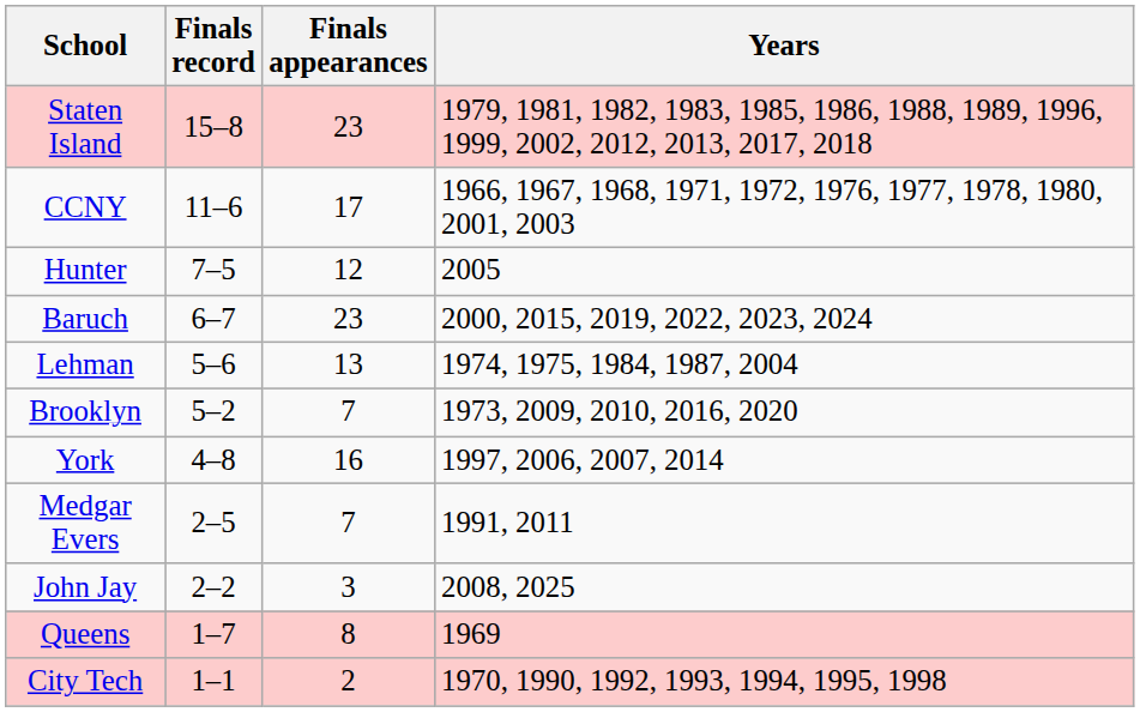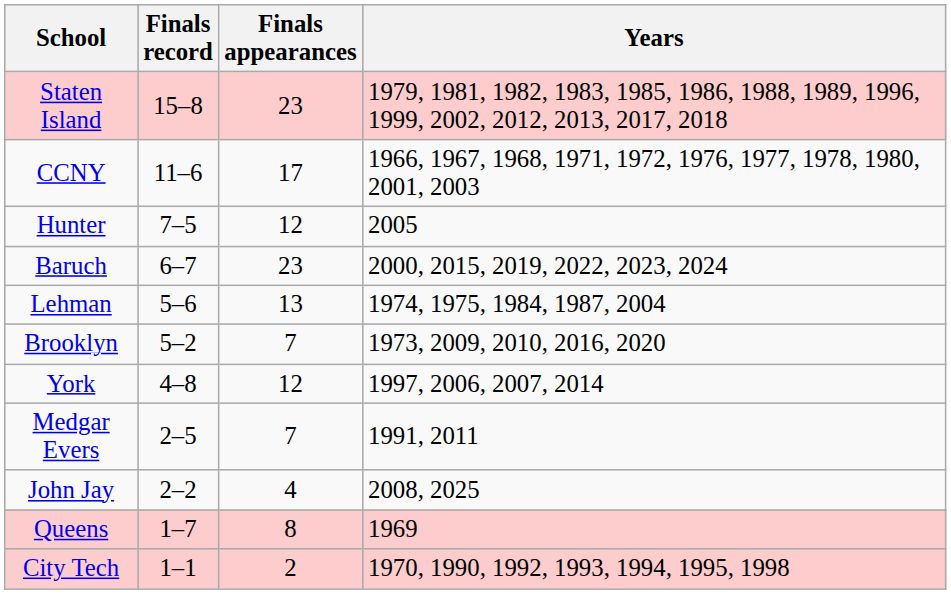 <table class="wikitable sortable" style="text-align:center;">
 <tr>
 <th>School</th>
 <th>Finals<br>record</th>
 <th>Finals<br>appearances</th>
 <th class=unsortable>Years</th>
 </tr>
 <tr bgcolor=#fdcccc>
 <td><a href='#'>Staten Island</a></td>
 <td>15–8</td>
 <td>23</td>
 <td align=left>1979, 1981, 1982, 1983, 1985, 1986, 1988, 1989, 1996, 1999, 2002, 2012, 2013, 2017, 2018</td>
 </tr>
 <tr>
 <td><a href='#'>CCNY</a></td>
 <td>11–6</td>
 <td>17</td>
 <td align=left>1966, 1967, 1968, 1971, 1972, 1976, 1977, 1978, 1980, 2001, 2003</td>
 </tr>
 <tr>
 <td><a href='#'>Hunter</a></td>
 <td>7–5</td>
 <td>12</td>
 <td align=left>2005</td>
 </tr>
 <tr>
 <td><a href='#'>Baruch</a></td>
 <td>6–7</td>
 <td>23</td>
 <td align=left>2000, 2015, 2019, 2022, 2023, 2024</td>
 </tr>
 <tr>
 <td><a href='#'>Lehman</a></td>
 <td>5–6</td>
 <td>13</td>
 <td align=left>1974, 1975, 1984, 1987, 2004</td>
 </tr>
 <tr>
 <td><a href='#'>Brooklyn</a></td>
 <td>5–2</td>
 <td>7</td>
 <td align=left>1973, 2009, 2010, 2016, 2020</td>
 </tr>
 <tr>
 <td><a href='#'>York</a></td>
 <td>4–8</td>
-<td>16</td>
+<td>12</td>
 <td align=left>1997, 2006, 2007, 2014</td>
 </tr>
 <tr>
 <td><a href='#'>Medgar Evers</a></td>
 <td>2–5</td>
 <td>7</td>
 <td align=left>1991, 2011</td>
 </tr>
 <tr>
 <td><a href='#'>John Jay</a></td>
 <td>2–2</td>
-<td>3</td>
+<td>4</td>
 <td align=left>2008, 2025</td>
 </tr>
 <tr bgcolor=#fdcccc>
 <td><a href='#'>Queens</a></td>
 <td>1–7</td>
 <td>8</td>
 <td align=left>1969</td>
 </tr>
 <tr bgcolor=#fdcccc>
 <td><a href='#'>City Tech</a></td>
 <td>1–1</td>
 <td>2</td>
 <td align=left>1970, 1990, 1992, 1993, 1994, 1995, 1998</td>
 </tr>
 </table>
